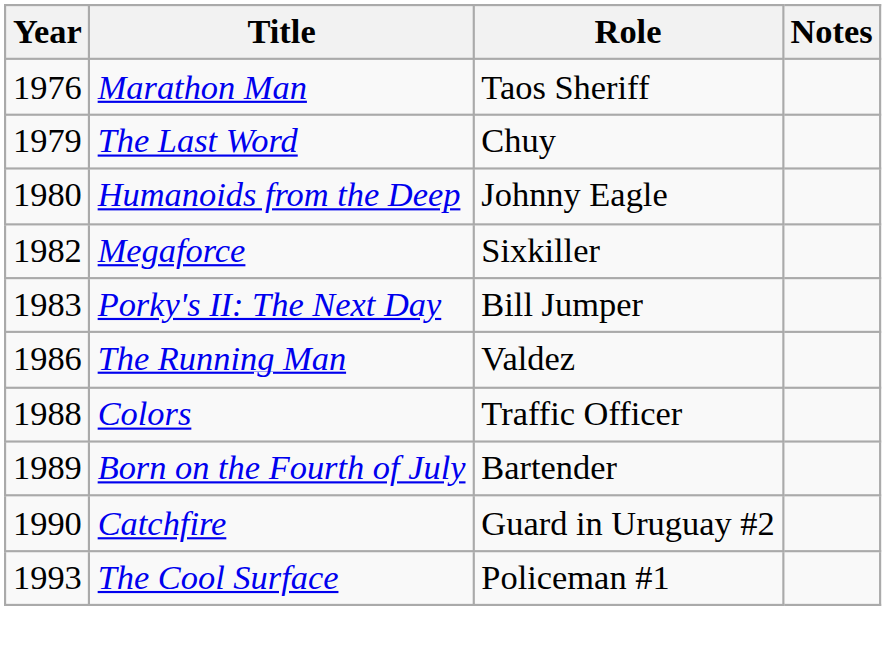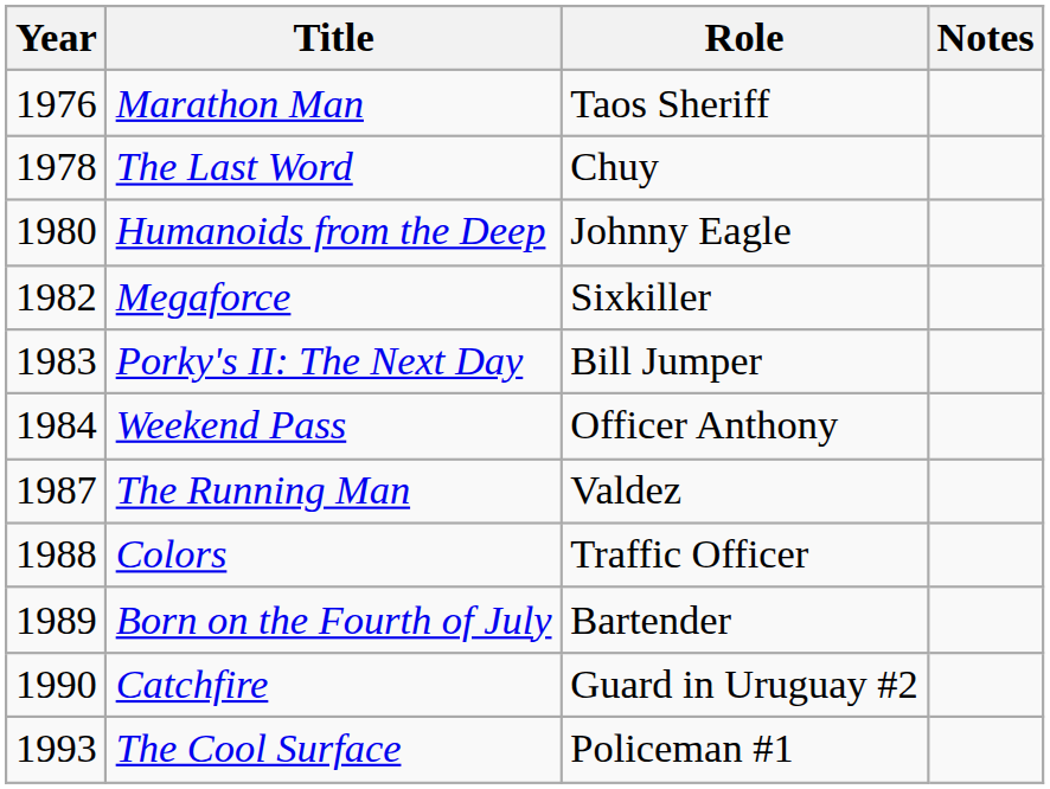 <table class="wikitable">
 <tr>
 <th>Year</th>
 <th>Title</th>
 <th>Role</th>
 <th>Notes</th>
 </tr>
 <tr>
 <td>1976</td>
 <td><em><a href='#'>Marathon Man</a></em></td>
 <td>Taos Sheriff</td>
 <td></td>
 </tr>
 <tr>
-<td>1979</td>
+<td>1978</td>
 <td><em><a href='#'>The Last Word</a></em></td>
 <td>Chuy</td>
 <td></td>
 </tr>
 <tr>
 <td>1980</td>
 <td><em><a href='#'>Humanoids from the Deep</a></em></td>
 <td>Johnny Eagle</td>
 <td></td>
 </tr>
 <tr>
 <td>1982</td>
 <td><em><a href='#'>Megaforce</a></em></td>
 <td>Sixkiller</td>
 <td></td>
 </tr>
 <tr>
 <td>1983</td>
 <td><em><a href='#'>Porky's II: The Next Day</a></em></td>
 <td>Bill Jumper</td>
 <td></td>
 </tr>
 <tr>
-<td>1986</td>
+<td>1984</td>
+<td><em><a href='#'>Weekend Pass</a></em></td>
+<td>Officer Anthony</td>
+<td></td>
+</tr>
+<tr>
+<td>1987</td>
 <td><em><a href='#'>The Running Man</a></em></td>
 <td>Valdez</td>
 <td></td>
 </tr>
 <tr>
 <td>1988</td>
 <td><em><a href='#'>Colors</a></em></td>
 <td>Traffic Officer</td>
 <td></td>
 </tr>
 <tr>
 <td>1989</td>
 <td><em><a href='#'>Born on the Fourth of July</a></em></td>
 <td>Bartender</td>
 <td></td>
 </tr>
 <tr>
 <td>1990</td>
 <td><em><a href='#'>Catchfire</a></em></td>
 <td>Guard in Uruguay #2</td>
 <td></td>
 </tr>
 <tr>
 <td>1993</td>
 <td><em><a href='#'>The Cool Surface</a></em></td>
 <td>Policeman #1</td>
 <td></td>
 </tr>
 </table>
